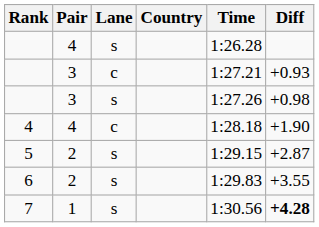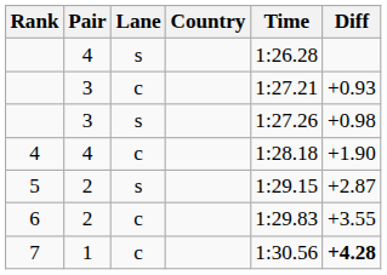 <table class="wikitable sortable" style="text-align:center">
 <tr>
 <th>Rank</th>
 <th>Pair</th>
 <th>Lane</th>
 <th>Country</th>
 <th>Time</th>
 <th>Diff</th>
 </tr>
 <tr>
 <td></td>
 <td>4</td>
 <td>s</td>
 <td align=left></td>
 <td>1:26.28</td>
 <td></td>
 </tr>
 <tr>
 <td></td>
 <td>3</td>
 <td>c</td>
 <td align=left></td>
 <td>1:27.21</td>
 <td>+0.93</td>
 </tr>
 <tr>
 <td></td>
 <td>3</td>
 <td>s</td>
 <td align=left></td>
 <td>1:27.26</td>
 <td>+0.98</td>
 </tr>
 <tr>
 <td>4</td>
 <td>4</td>
 <td>c</td>
 <td align=left></td>
 <td>1:28.18</td>
 <td>+1.90</td>
 </tr>
 <tr>
 <td>5</td>
 <td>2</td>
 <td>s</td>
 <td align=left></td>
 <td>1:29.15</td>
 <td>+2.87</td>
 </tr>
 <tr>
 <td>6</td>
 <td>2</td>
-<td>s</td>
+<td>c</td>
 <td align=left></td>
 <td>1:29.83</td>
 <td>+3.55</td>
 </tr>
 <tr>
 <td>7</td>
 <td>1</td>
-<td>s</td>
+<td>c</td>
 <td align=left></td>
 <td>1:30.56</td>
 <td><strong>+4.28</strong></td>
 </tr>
 </table>
